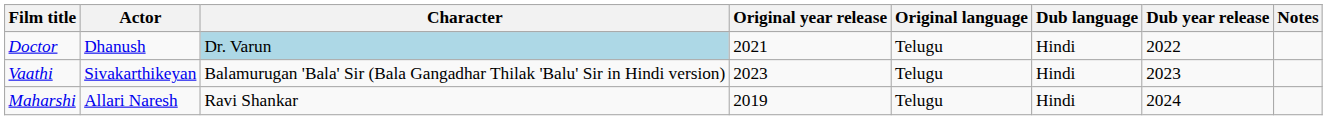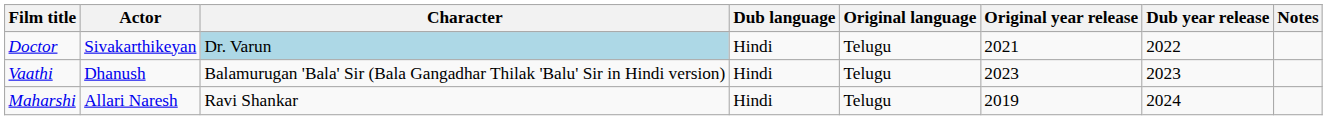 <table class="wikitable sortable">
 <tr>
 <th>Film title</th>
 <th>Actor</th>
 <th>Character</th>
+<th>Dub language</th>
+<th>Original language</th>
 <th>Original year release</th>
-<th>Original language</th>
-<th>Dub language</th>
 <th>Dub year release</th>
 <th>Notes</th>
 </tr>
 <tr>
 <td><a href='#'><em>Doctor</em></a></td>
-<td><a href='#'>Dhanush</a></td>
+<td><a href='#'>Sivakarthikeyan</a></td>
 <td style="background: lightblue;">Dr. Varun</td>
+<td>Hindi</td>
+<td>Telugu</td>
 <td>2021</td>
-<td>Telugu</td>
-<td>Hindi</td>
 <td>2022</td>
 <td></td>
 </tr>
 <tr>
 <td><em><a href='#'>Vaathi</a></em></td>
-<td><a href='#'>Sivakarthikeyan</a></td>
+<td><a href='#'>Dhanush</a></td>
 <td>Balamurugan 'Bala' Sir (Bala Gangadhar Thilak 'Balu' Sir in Hindi version)</td>
+<td>Hindi</td>
+<td>Telugu</td>
 <td>2023</td>
-<td>Telugu</td>
-<td>Hindi</td>
 <td>2023</td>
 <td></td>
 </tr>
 <tr>
 <td><a href='#'><em>Maharshi</em></a></td>
 <td><a href='#'>Allari Naresh</a></td>
 <td>Ravi Shankar</td>
+<td>Hindi</td>
+<td>Telugu</td>
 <td>2019</td>
-<td>Telugu</td>
-<td>Hindi</td>
 <td>2024</td>
 <td></td>
 </tr>
 </table>
